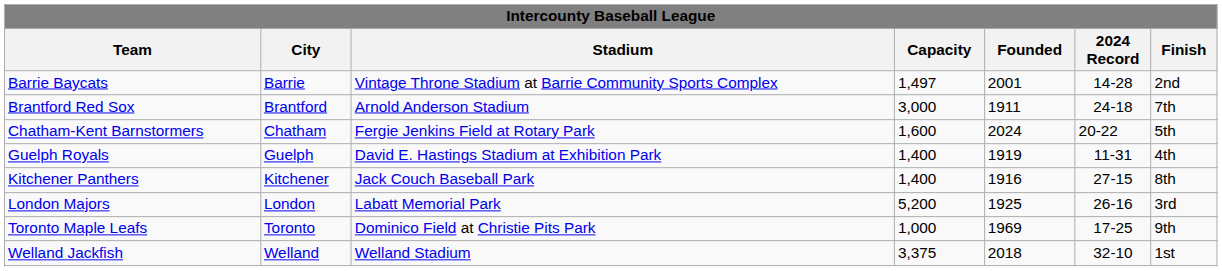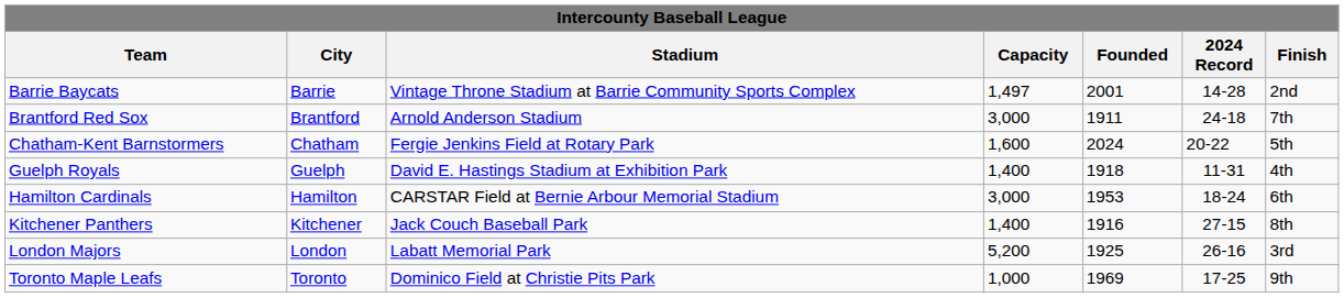 <table class="wikitable" style="width: 100%">
 <tr>
 <td colspan="7" style="background:gray; text-align:center;"><strong><span>Intercounty Baseball League</span></strong></td>
 </tr>
 <tr>
 <th>Team</th>
 <th>City</th>
 <th>Stadium</th>
 <th>Capacity</th>
 <th>Founded</th>
 <th>2024<br>Record</th>
 <th>Finish</th>
 </tr>
 <tr>
 <td><a href='#'>Barrie Baycats</a></td>
 <td><a href='#'>Barrie</a></td>
 <td><a href='#'>Vintage Throne Stadium</a> at <a href='#'>Barrie Community Sports Complex</a></td>
 <td>1,497</td>
 <td>2001</td>
 <td align=center>14-28</td>
 <td>2nd</td>
 </tr>
 <tr>
 <td><a href='#'>Brantford Red Sox</a></td>
 <td><a href='#'>Brantford</a></td>
 <td><a href='#'>Arnold Anderson Stadium</a></td>
 <td>3,000</td>
 <td>1911</td>
 <td align=center>24-18</td>
 <td>7th</td>
 </tr>
 <tr>
 <td><a href='#'>Chatham-Kent Barnstormers</a></td>
 <td><a href='#'>Chatham</a></td>
 <td><a href='#'>Fergie Jenkins Field at Rotary Park</a></td>
 <td>1,600</td>
 <td>2024</td>
 <td>20-22</td>
 <td>5th</td>
 </tr>
 <tr>
 <td><a href='#'>Guelph Royals</a></td>
 <td><a href='#'>Guelph</a></td>
 <td><a href='#'>David E. Hastings Stadium at Exhibition Park</a></td>
 <td>1,400</td>
-<td>1919</td>
+<td>1918</td>
 <td align=center>11-31</td>
 <td>4th</td>
+</tr>
+<tr>
+<td><a href='#'>Hamilton Cardinals</a></td>
+<td><a href='#'>Hamilton</a></td>
+<td>CARSTAR Field at <a href='#'>Bernie Arbour Memorial Stadium</a></td>
+<td>3,000</td>
+<td>1953</td>
+<td align=center>18-24</td>
+<td>6th</td>
 </tr>
 <tr>
 <td><a href='#'>Kitchener Panthers</a></td>
 <td><a href='#'>Kitchener</a></td>
 <td><a href='#'>Jack Couch Baseball Park</a></td>
 <td>1,400</td>
 <td>1916</td>
 <td align=center>27-15</td>
 <td>8th</td>
 </tr>
 <tr>
 <td><a href='#'>London Majors</a></td>
 <td><a href='#'>London</a></td>
 <td><a href='#'>Labatt Memorial Park</a></td>
 <td>5,200</td>
 <td>1925</td>
 <td align=center>26-16</td>
 <td>3rd</td>
 </tr>
 <tr>
 <td><a href='#'>Toronto Maple Leafs</a></td>
 <td><a href='#'>Toronto</a></td>
 <td><a href='#'>Dominico Field</a> at <a href='#'>Christie Pits Park</a></td>
 <td>1,000</td>
 <td>1969</td>
 <td align=center>17-25</td>
 <td>9th</td>
 </tr>
-<tr>
-<td><a href='#'>Welland Jackfish</a></td>
-<td><a href='#'>Welland</a></td>
-<td><a href='#'>Welland Stadium</a></td>
-<td>3,375</td>
-<td>2018</td>
-<td align=center>32-10</td>
-<td>1st</td>
-</tr>
 </table>
